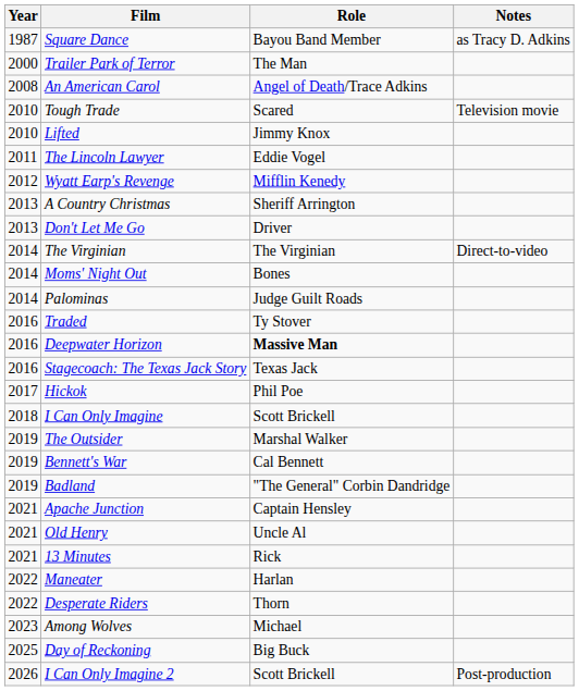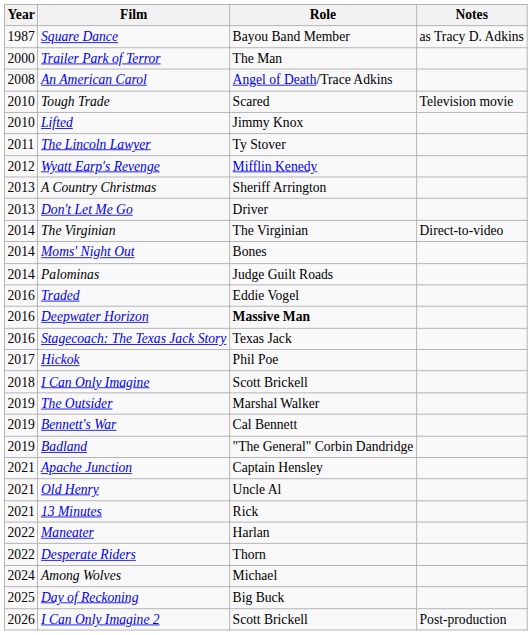 <table class="wikitable sortable">
 <tr>
 <th>Year</th>
 <th>Film</th>
 <th>Role</th>
 <th>Notes</th>
 </tr>
 <tr>
 <td>1987</td>
 <td><em><a href='#'>Square Dance</a></em></td>
 <td>Bayou Band Member</td>
 <td>as Tracy D. Adkins</td>
 </tr>
 <tr>
 <td>2000</td>
 <td><em><a href='#'>Trailer Park of Terror</a></em></td>
 <td>The Man</td>
 <td></td>
 </tr>
 <tr>
 <td>2008</td>
 <td><em><a href='#'>An American Carol</a></em></td>
 <td><a href='#'>Angel of Death</a>/Trace Adkins</td>
 <td></td>
 </tr>
 <tr>
 <td>2010</td>
 <td><em>Tough Trade</em></td>
 <td>Scared</td>
 <td>Television movie</td>
 </tr>
 <tr>
 <td>2010</td>
 <td><em><a href='#'>Lifted</a></em></td>
 <td>Jimmy Knox</td>
 <td></td>
 </tr>
 <tr>
 <td>2011</td>
 <td><em><a href='#'>The Lincoln Lawyer</a></em></td>
-<td>Eddie Vogel</td>
+<td>Ty Stover</td>
 <td></td>
 </tr>
 <tr>
 <td>2012</td>
 <td><em><a href='#'>Wyatt Earp's Revenge</a></em></td>
 <td><a href='#'>Mifflin Kenedy</a></td>
 <td></td>
 </tr>
 <tr>
 <td>2013</td>
 <td><em>A Country Christmas</em></td>
 <td>Sheriff Arrington</td>
 <td></td>
 </tr>
 <tr>
 <td>2013</td>
 <td><em><a href='#'>Don't Let Me Go</a></em></td>
 <td>Driver</td>
 <td></td>
 </tr>
 <tr>
 <td>2014</td>
 <td><em>The Virginian</em></td>
 <td>The Virginian</td>
 <td>Direct-to-video</td>
 </tr>
 <tr>
 <td>2014</td>
 <td><em><a href='#'>Moms' Night Out</a></em></td>
 <td>Bones</td>
 <td></td>
 </tr>
 <tr>
 <td>2014</td>
 <td><em>Palominas</em></td>
 <td>Judge Guilt Roads</td>
 <td></td>
 </tr>
 <tr>
 <td>2016</td>
 <td><em><a href='#'>Traded</a></em></td>
-<td>Ty Stover</td>
+<td>Eddie Vogel</td>
 <td></td>
 </tr>
 <tr>
 <td>2016</td>
 <td><em><a href='#'>Deepwater Horizon</a></em></td>
 <td><strong>Massive Man</strong></td>
 <td></td>
 </tr>
 <tr>
 <td>2016</td>
 <td><em><a href='#'>Stagecoach: The Texas Jack Story</a></em></td>
 <td>Texas Jack</td>
 <td></td>
 </tr>
 <tr>
 <td>2017</td>
 <td><em><a href='#'>Hickok</a></em></td>
 <td>Phil Poe</td>
 <td></td>
 </tr>
 <tr>
 <td>2018</td>
 <td><em><a href='#'>I Can Only Imagine</a></em></td>
 <td>Scott Brickell</td>
 <td></td>
 </tr>
 <tr>
 <td>2019</td>
 <td><em><a href='#'>The Outsider</a></em></td>
 <td>Marshal Walker</td>
 <td></td>
 </tr>
 <tr>
 <td>2019</td>
 <td><em><a href='#'>Bennett's War</a></em></td>
 <td>Cal Bennett</td>
 <td></td>
 </tr>
 <tr>
 <td>2019</td>
 <td><em><a href='#'>Badland</a></em></td>
 <td>"The General" Corbin Dandridge</td>
 <td></td>
 </tr>
 <tr>
 <td>2021</td>
 <td><em><a href='#'>Apache Junction</a></em></td>
 <td>Captain Hensley</td>
 <td></td>
 </tr>
 <tr>
 <td>2021</td>
 <td><em><a href='#'>Old Henry</a></em></td>
 <td>Uncle Al</td>
 <td></td>
 </tr>
 <tr>
 <td>2021</td>
 <td><em><a href='#'>13 Minutes</a></em></td>
 <td>Rick</td>
 <td></td>
 </tr>
 <tr>
 <td>2022</td>
 <td><em><a href='#'>Maneater</a></em></td>
 <td>Harlan</td>
 <td></td>
 </tr>
 <tr>
 <td>2022</td>
 <td><em><a href='#'>Desperate Riders</a></em></td>
 <td>Thorn</td>
 <td></td>
 </tr>
 <tr>
-<td>2023</td>
+<td>2024</td>
 <td><em>Among Wolves</em></td>
 <td>Michael</td>
 <td></td>
 </tr>
 <tr>
 <td>2025</td>
 <td><em><a href='#'>Day of Reckoning</a></em></td>
 <td>Big Buck</td>
 <td></td>
 </tr>
 <tr>
 <td>2026</td>
 <td><em><a href='#'>I Can Only Imagine 2</a></em></td>
 <td>Scott Brickell</td>
 <td>Post-production</td>
 </tr>
 </table>
